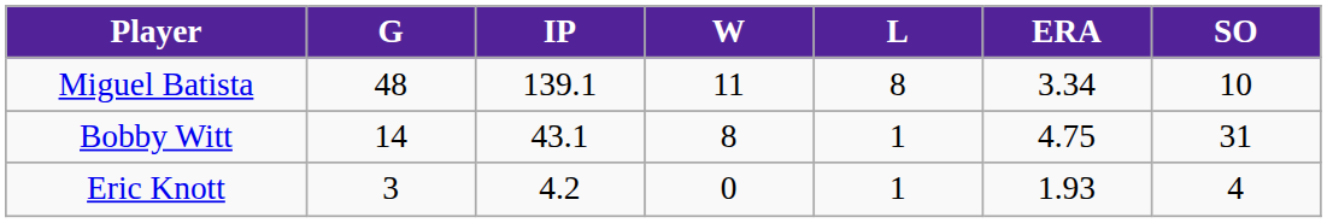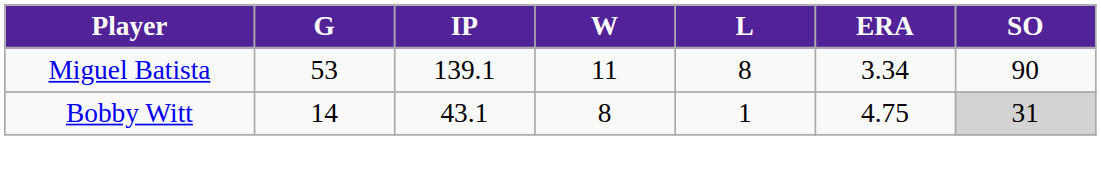 <table class="wikitable sortable">
 <tr>
 <th style="background:#522398;color:white;" width="16%">Player</th>
 <th style="background:#522398;color:white;" width="9%">G</th>
 <th style="background:#522398;color:white;" width="9%">IP</th>
 <th style="background:#522398;color:white;" width="9%">W</th>
 <th style="background:#522398;color:white;" width="9%">L</th>
 <th style="background:#522398;color:white;" width="9%">ERA</th>
 <th style="background:#522398;color:white;" width="9%">SO</th>
 </tr>
 <tr align="center">
 <td><a href='#'>Miguel Batista</a></td>
-<td>48</td>
+<td>53</td>
 <td>139.1</td>
 <td>11</td>
 <td>8</td>
 <td>3.34</td>
-<td>10</td>
+<td>90</td>
 </tr>
 <tr align="center">
 <td><a href='#'>Bobby Witt</a></td>
 <td>14</td>
 <td>43.1</td>
 <td>8</td>
 <td>1</td>
 <td>4.75</td>
-<td>31</td>
-</tr>
-<tr align="center">
-<td><a href='#'>Eric Knott</a></td>
-<td>3</td>
-<td>4.2</td>
-<td>0</td>
-<td>1</td>
-<td>1.93</td>
-<td>4</td>
+<td style="background: lightgrey;">31</td>
 </tr>
 </table>
